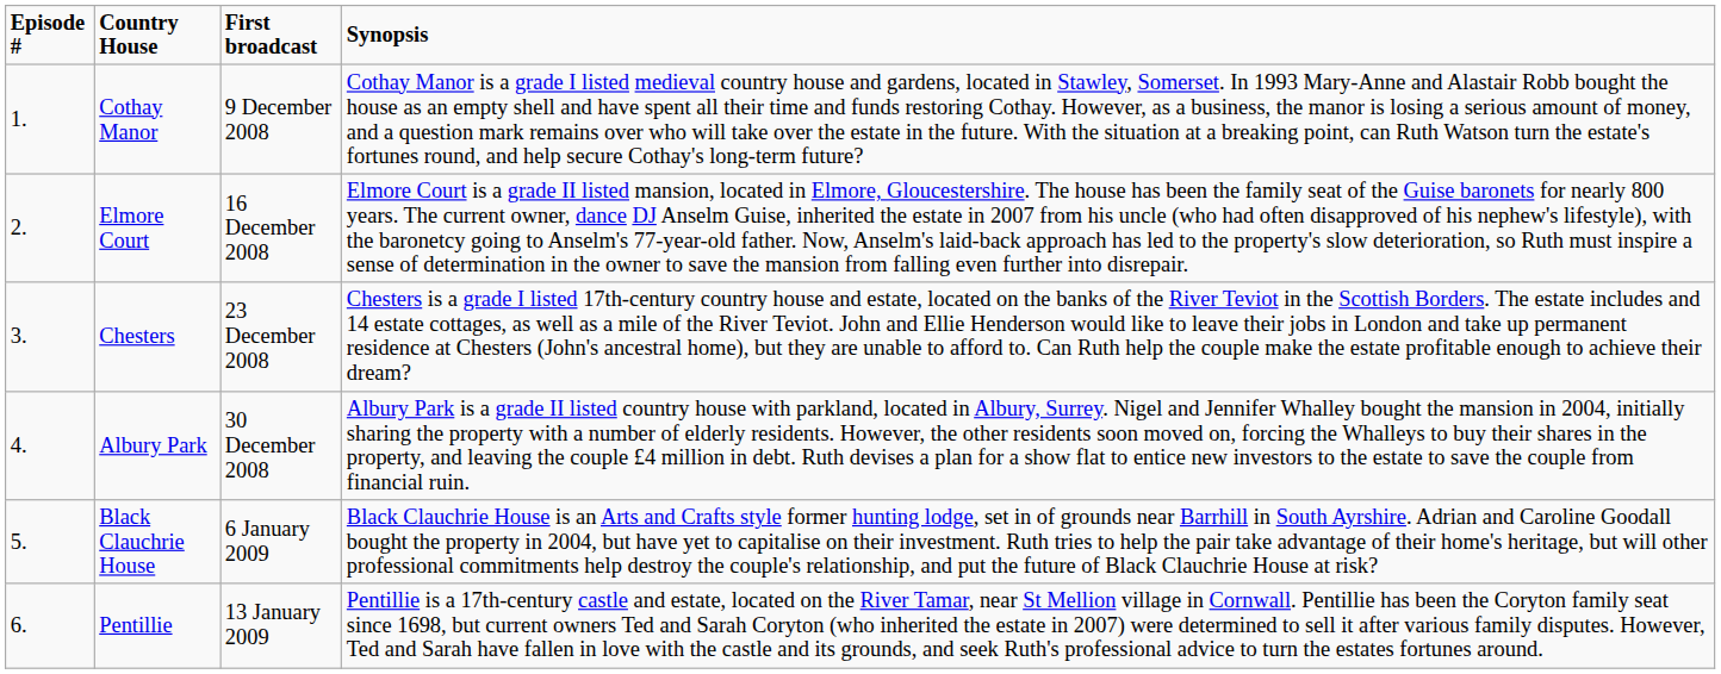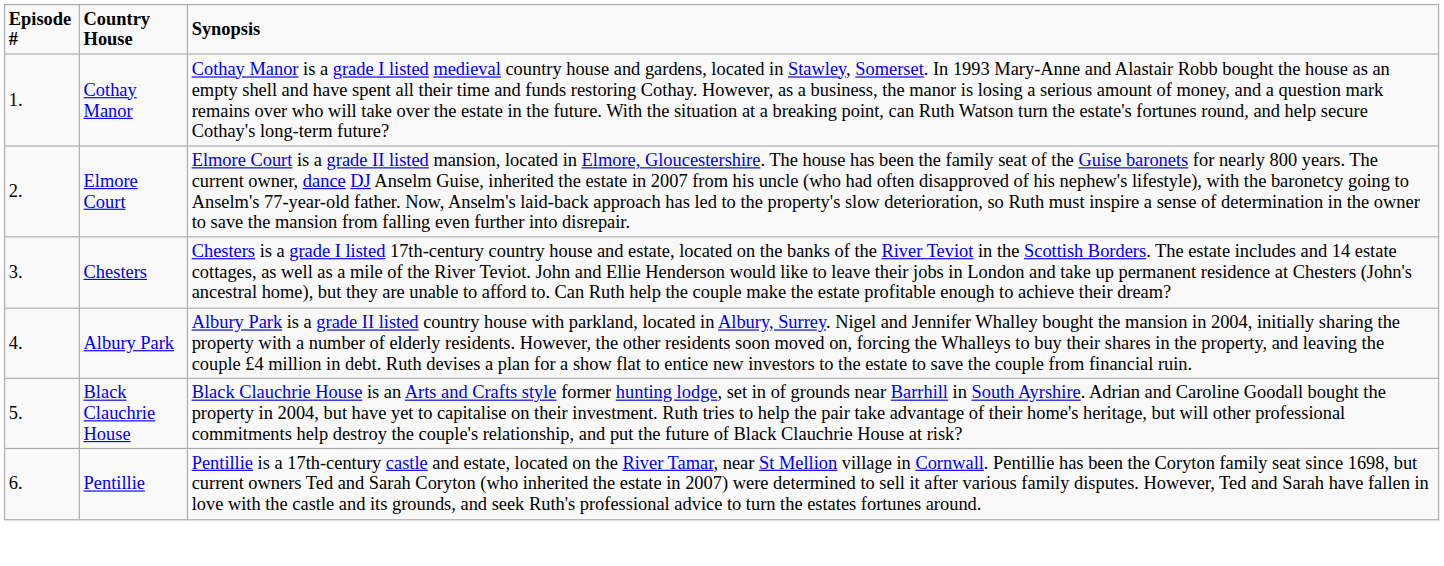 <table class="wikitable">
 <tr>
 <td><strong>Episode #</strong></td>
 <td><strong>Country House</strong></td>
-<td><strong>First broadcast</strong></td>
 <td><strong>Synopsis</strong></td>
 </tr>
 <tr>
 <td>1.</td>
 <td><a href='#'>Cothay Manor</a></td>
-<td>9 December 2008</td>
 <td><a href='#'>Cothay Manor</a> is a <a href='#'>grade I listed</a> <a href='#'>medieval</a> country house and gardens, located in <a href='#'>Stawley</a>, <a href='#'>Somerset</a>. In 1993 Mary-Anne and Alastair Robb bought the house as an empty shell and have spent all their time and funds restoring Cothay. However, as a business, the manor is losing a serious amount of money, and a question mark remains over who will take over the estate in the future. With the situation at a breaking point, can Ruth Watson turn the estate's fortunes round, and help secure Cothay's long-term future?</td>
 </tr>
 <tr>
 <td>2.</td>
 <td><a href='#'>Elmore Court</a></td>
-<td>16 December 2008</td>
 <td><a href='#'>Elmore Court</a> is a <a href='#'>grade II listed</a> mansion, located in <a href='#'>Elmore, Gloucestershire</a>. The house has been the family seat of the <a href='#'>Guise baronets</a> for nearly 800 years. The current owner, <a href='#'>dance</a> <a href='#'>DJ</a> Anselm Guise, inherited the estate in 2007 from his uncle (who had often disapproved of his nephew's lifestyle), with the baronetcy going to Anselm's 77-year-old father. Now, Anselm's laid-back approach has led to the property's slow deterioration, so Ruth must inspire a sense of determination in the owner to save the mansion from falling even further into disrepair.</td>
 </tr>
 <tr>
 <td>3.</td>
 <td><a href='#'>Chesters</a></td>
-<td>23 December 2008</td>
 <td><a href='#'>Chesters</a> is a <a href='#'>grade I listed</a> 17th-century country house and estate, located on the banks of the <a href='#'>River Teviot</a> in the <a href='#'>Scottish Borders</a>. The estate includes  and 14 estate cottages, as well as a mile of the River Teviot. John and Ellie Henderson would like to leave their jobs in London and take up permanent residence at Chesters (John's ancestral home), but they are unable to afford to. Can Ruth help the couple make the estate profitable enough to achieve their dream?</td>
 </tr>
 <tr>
 <td>4.</td>
 <td><a href='#'>Albury Park</a></td>
-<td>30 December 2008</td>
 <td><a href='#'>Albury Park</a> is a <a href='#'>grade II listed</a> country house with parkland, located in <a href='#'>Albury, Surrey</a>. Nigel and Jennifer Whalley bought the mansion in 2004, initially sharing the property with a number of elderly residents. However, the other residents soon moved on, forcing the Whalleys to buy their shares in the property, and leaving the couple £4 million in debt. Ruth devises a plan for a show flat to entice new investors to the estate to save the couple from financial ruin.</td>
 </tr>
 <tr>
 <td>5.</td>
 <td><a href='#'>Black Clauchrie House</a></td>
-<td>6 January 2009</td>
 <td><a href='#'>Black Clauchrie House</a> is an <a href='#'>Arts and Crafts style</a> former <a href='#'>hunting lodge</a>, set in  of grounds near <a href='#'>Barrhill</a> in <a href='#'>South Ayrshire</a>. Adrian and Caroline Goodall bought the property in 2004, but have yet to capitalise on their investment. Ruth tries to help the pair take advantage of their home's heritage, but will other professional commitments help destroy the couple's relationship, and put the future of Black Clauchrie House at risk?</td>
 </tr>
 <tr>
 <td>6.</td>
 <td><a href='#'>Pentillie</a></td>
-<td>13 January 2009</td>
 <td><a href='#'>Pentillie</a> is a 17th-century <a href='#'>castle</a> and estate, located on the <a href='#'>River Tamar</a>, near <a href='#'>St Mellion</a> village in <a href='#'>Cornwall</a>. Pentillie has been the Coryton family seat since 1698, but current owners Ted and Sarah Coryton (who inherited the estate in 2007) were determined to sell it after various family disputes. However, Ted and Sarah have fallen in love with the castle and its grounds, and seek Ruth's professional advice to turn the estates fortunes around.</td>
 </tr>
 </table>
